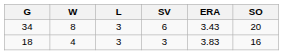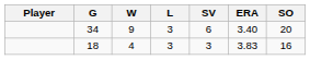 <table class="wikitable sortable">
 <tr>
+<th bgcolor="#DDDDFF" width="16%">Player</th>
 <th bgcolor="#DDDDFF" width="9%">G</th>
 <th bgcolor="#DDDDFF" width="9%">W</th>
 <th bgcolor="#DDDDFF" width="9%">L</th>
 <th bgcolor="#DDDDFF" width="9%">SV</th>
 <th bgcolor="#DDDDFF" width="9%">ERA</th>
 <th bgcolor="#DDDDFF" width="9%">SO</th>
 </tr>
 <tr align="center">
+<td></td>
 <td>34</td>
-<td>8</td>
+<td>9</td>
 <td>3</td>
 <td>6</td>
-<td>3.43</td>
+<td>3.40</td>
 <td>20</td>
 </tr>
 <tr align="center">
+<td></td>
 <td>18</td>
 <td>4</td>
 <td>3</td>
 <td>3</td>
 <td>3.83</td>
 <td>16</td>
 </tr>
 </table>
